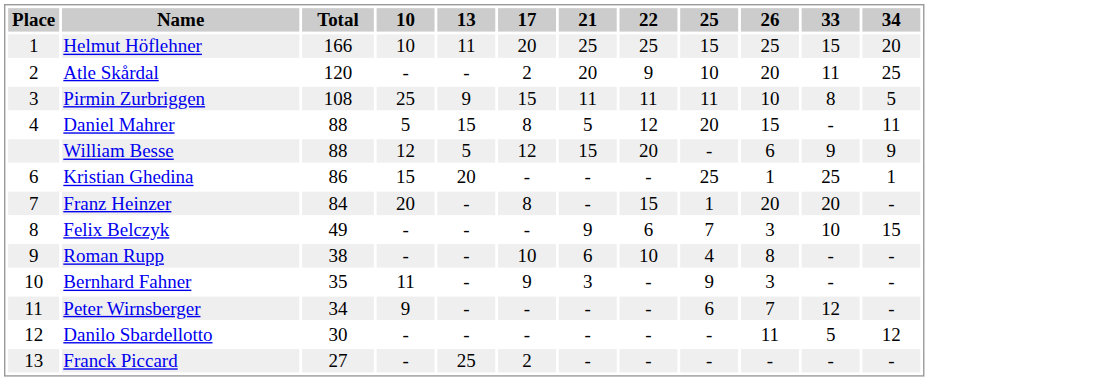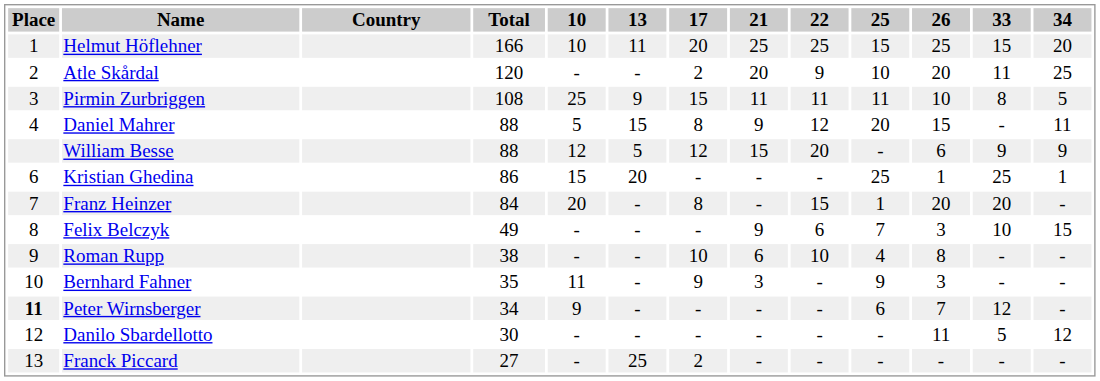 <table border="0" style="border: 1px solid #999; background-color:#FFFFFF; text-align:center; font-size:86%; line-height:15px;">
 <tr align="center" bgcolor="#CCCCCC">
 <th width=35>Place</th>
 <th width=170>Name</th>
+<th width=120>Country</th>
 <th width=50>Total</th>
 <th width=40>10</th>
 <th width=40>13</th>
 <th width=40>17</th>
 <th width=40>21</th>
 <th width=40>22</th>
 <th width=40>25</th>
 <th width=40>26</th>
 <th width=40>33</th>
 <th width=40>34</th>
 </tr>
 <tr bgcolor="#EFEFEF">
 <td>1</td>
 <td align="left"><a href='#'>Helmut Höflehner</a></td>
+<td align="left"></td>
 <td>166</td>
 <td>10</td>
 <td>11</td>
 <td>20</td>
 <td>25</td>
 <td>25</td>
 <td>15</td>
 <td>25</td>
 <td>15</td>
 <td>20</td>
 </tr>
 <tr>
 <td>2</td>
 <td align="left"><a href='#'>Atle Skårdal</a></td>
+<td align="left"></td>
 <td>120</td>
 <td>-</td>
 <td>-</td>
 <td>2</td>
 <td>20</td>
 <td>9</td>
 <td>10</td>
 <td>20</td>
 <td>11</td>
 <td>25</td>
 </tr>
 <tr bgcolor="#EFEFEF">
 <td>3</td>
 <td align="left"><a href='#'>Pirmin Zurbriggen</a></td>
+<td align="left"></td>
 <td>108</td>
 <td>25</td>
 <td>9</td>
 <td>15</td>
 <td>11</td>
 <td>11</td>
 <td>11</td>
 <td>10</td>
 <td>8</td>
 <td>5</td>
 </tr>
 <tr>
 <td>4</td>
 <td align="left"><a href='#'>Daniel Mahrer</a></td>
+<td align="left"></td>
 <td>88</td>
 <td>5</td>
 <td>15</td>
 <td>8</td>
-<td>5</td>
+<td>9</td>
 <td>12</td>
 <td>20</td>
 <td>15</td>
 <td>-</td>
 <td>11</td>
 </tr>
 <tr bgcolor="#EFEFEF">
 <td></td>
 <td align="left"><a href='#'>William Besse</a></td>
+<td align="left"></td>
 <td>88</td>
 <td>12</td>
 <td>5</td>
 <td>12</td>
 <td>15</td>
 <td>20</td>
 <td>-</td>
 <td>6</td>
 <td>9</td>
 <td>9</td>
 </tr>
 <tr>
 <td>6</td>
 <td align="left"><a href='#'>Kristian Ghedina</a></td>
+<td align="left"></td>
 <td>86</td>
 <td>15</td>
 <td>20</td>
 <td>-</td>
 <td>-</td>
 <td>-</td>
 <td>25</td>
 <td>1</td>
 <td>25</td>
 <td>1</td>
 </tr>
 <tr bgcolor="#EFEFEF">
 <td>7</td>
 <td align="left"><a href='#'>Franz Heinzer</a></td>
+<td align="left"></td>
 <td>84</td>
 <td>20</td>
 <td>-</td>
 <td>8</td>
 <td>-</td>
 <td>15</td>
 <td>1</td>
 <td>20</td>
 <td>20</td>
 <td>-</td>
 </tr>
 <tr>
 <td>8</td>
 <td align="left"><a href='#'>Felix Belczyk</a></td>
+<td align="left"></td>
 <td>49</td>
 <td>-</td>
 <td>-</td>
 <td>-</td>
 <td>9</td>
 <td>6</td>
 <td>7</td>
 <td>3</td>
 <td>10</td>
 <td>15</td>
 </tr>
 <tr bgcolor="#EFEFEF">
 <td>9</td>
 <td align="left"><a href='#'>Roman Rupp</a></td>
+<td align="left"></td>
 <td>38</td>
 <td>-</td>
 <td>-</td>
 <td>10</td>
 <td>6</td>
 <td>10</td>
 <td>4</td>
 <td>8</td>
 <td>-</td>
 <td>-</td>
 </tr>
 <tr>
 <td>10</td>
 <td align="left"><a href='#'>Bernhard Fahner</a></td>
+<td align="left"></td>
 <td>35</td>
 <td>11</td>
 <td>-</td>
 <td>9</td>
 <td>3</td>
 <td>-</td>
 <td>9</td>
 <td>3</td>
 <td>-</td>
 <td>-</td>
 </tr>
 <tr bgcolor="#EFEFEF">
-<td>11</td>
+<td><strong>11</strong></td>
 <td align="left"><a href='#'>Peter Wirnsberger</a></td>
+<td align="left"></td>
 <td>34</td>
 <td>9</td>
 <td>-</td>
 <td>-</td>
 <td>-</td>
 <td>-</td>
 <td>6</td>
 <td>7</td>
 <td>12</td>
 <td>-</td>
 </tr>
 <tr>
 <td>12</td>
 <td align="left"><a href='#'>Danilo Sbardellotto</a></td>
+<td align="left"></td>
 <td>30</td>
 <td>-</td>
 <td>-</td>
 <td>-</td>
 <td>-</td>
 <td>-</td>
 <td>-</td>
 <td>11</td>
 <td>5</td>
 <td>12</td>
 </tr>
 <tr bgcolor="#EFEFEF">
 <td>13</td>
 <td align="left"><a href='#'>Franck Piccard</a></td>
+<td align="left"></td>
 <td>27</td>
 <td>-</td>
 <td>25</td>
 <td>2</td>
 <td>-</td>
 <td>-</td>
 <td>-</td>
 <td>-</td>
 <td>-</td>
 <td>-</td>
 </tr>
 </table>
